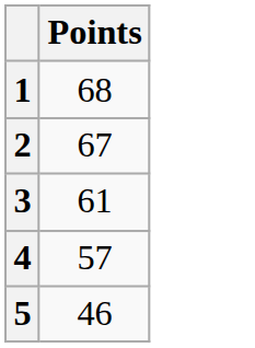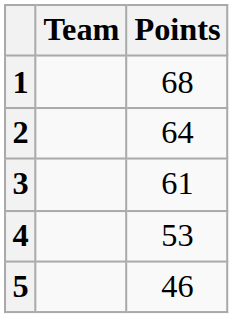 <table class="wikitable">
 <tr>
 <th></th>
+<th>Team</th>
 <th>Points</th>
 </tr>
 <tr>
 <th>1</th>
+<td></td>
 <td align="center">68</td>
 </tr>
 <tr>
 <th>2</th>
-<td align="center">67</td>
+<td></td>
+<td align="center">64</td>
 </tr>
 <tr>
 <th>3</th>
+<td></td>
 <td align="center">61</td>
 </tr>
 <tr>
 <th>4</th>
-<td align="center">57</td>
+<td></td>
+<td align="center">53</td>
 </tr>
 <tr>
 <th>5</th>
+<td></td>
 <td align="center">46</td>
 </tr>
 </table>
